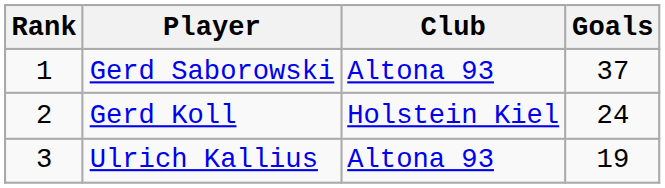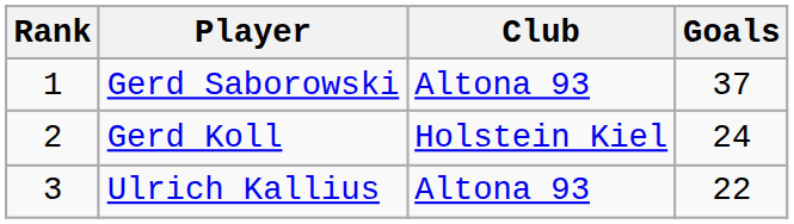 <table class="wikitable sortable" style="text-align:center">
 <tr>
 <th>Rank</th>
 <th>Player</th>
 <th>Club</th>
 <th>Goals</th>
 </tr>
 <tr>
 <td>1</td>
 <td style="text-align:left"> <a href='#'>Gerd Saborowski</a></td>
 <td style="text-align:left"><a href='#'>Altona 93</a></td>
 <td>37</td>
 </tr>
 <tr>
 <td>2</td>
 <td style="text-align:left"> <a href='#'>Gerd Koll</a></td>
 <td style="text-align:left"><a href='#'>Holstein Kiel</a></td>
 <td>24</td>
 </tr>
 <tr>
 <td>3</td>
 <td style="text-align:left"> <a href='#'>Ulrich Kallius</a></td>
 <td style="text-align:left"><a href='#'>Altona 93</a></td>
-<td>19</td>
+<td>22</td>
 </tr>
 </table>
